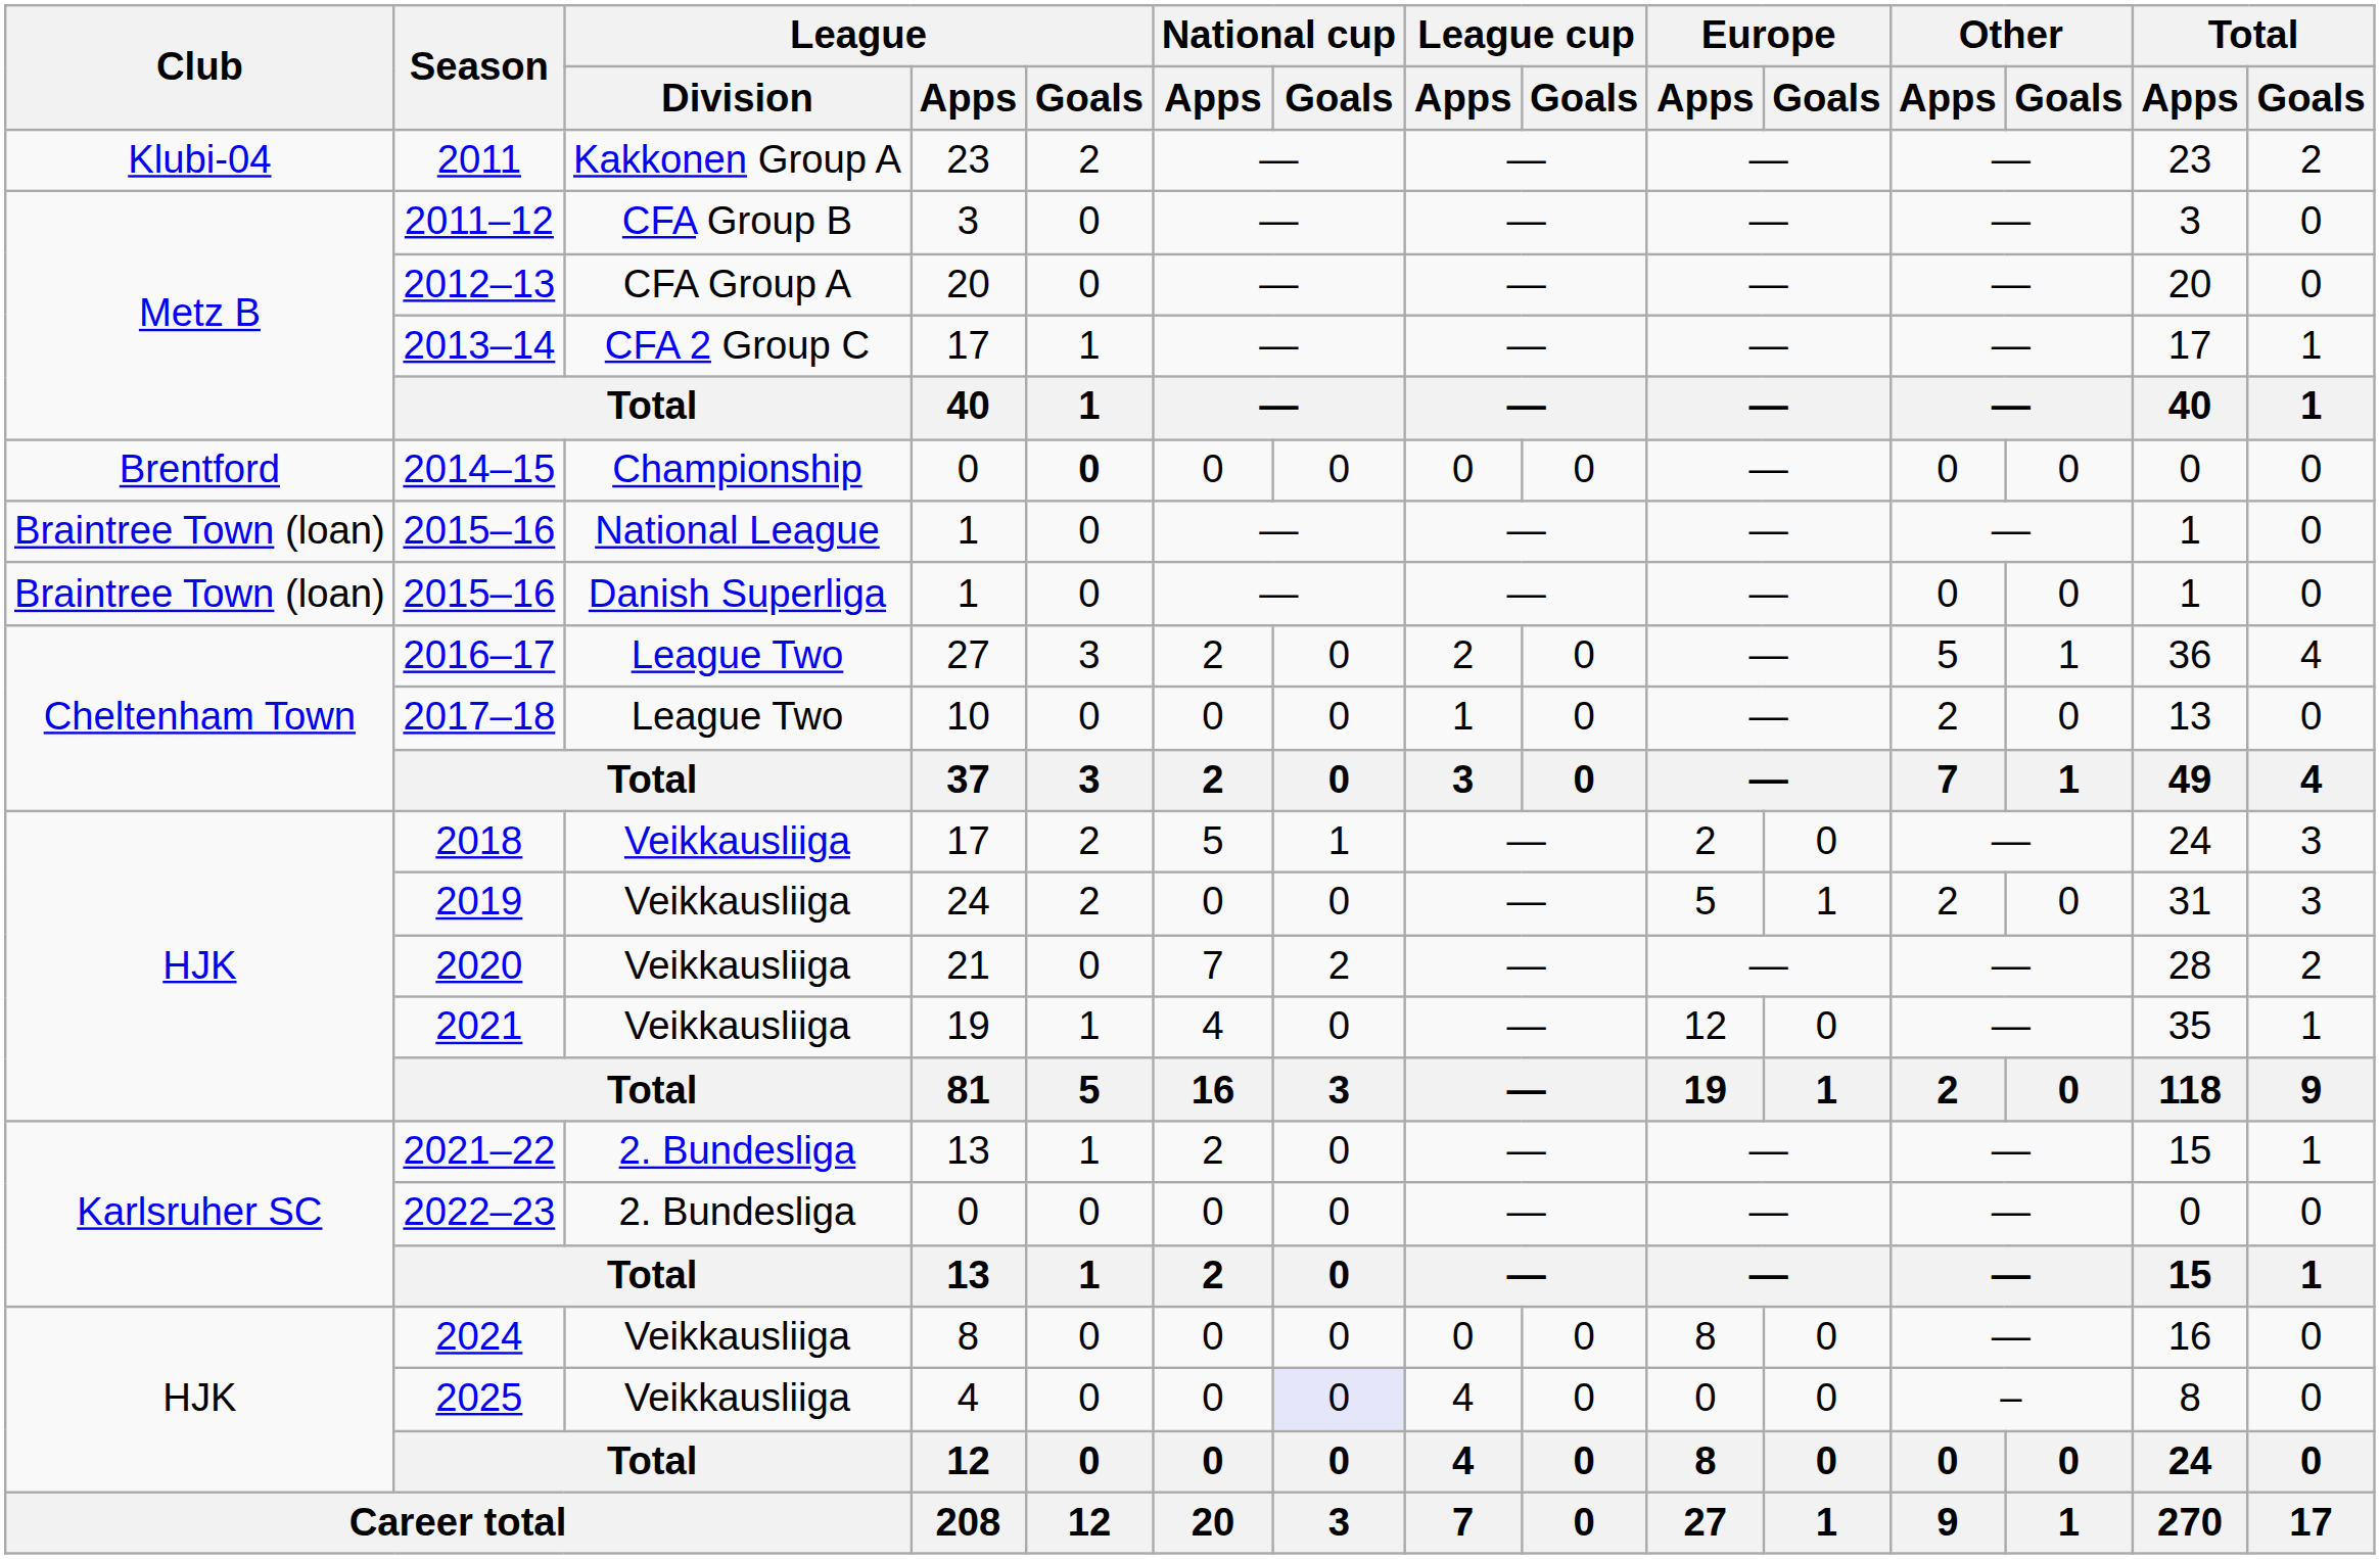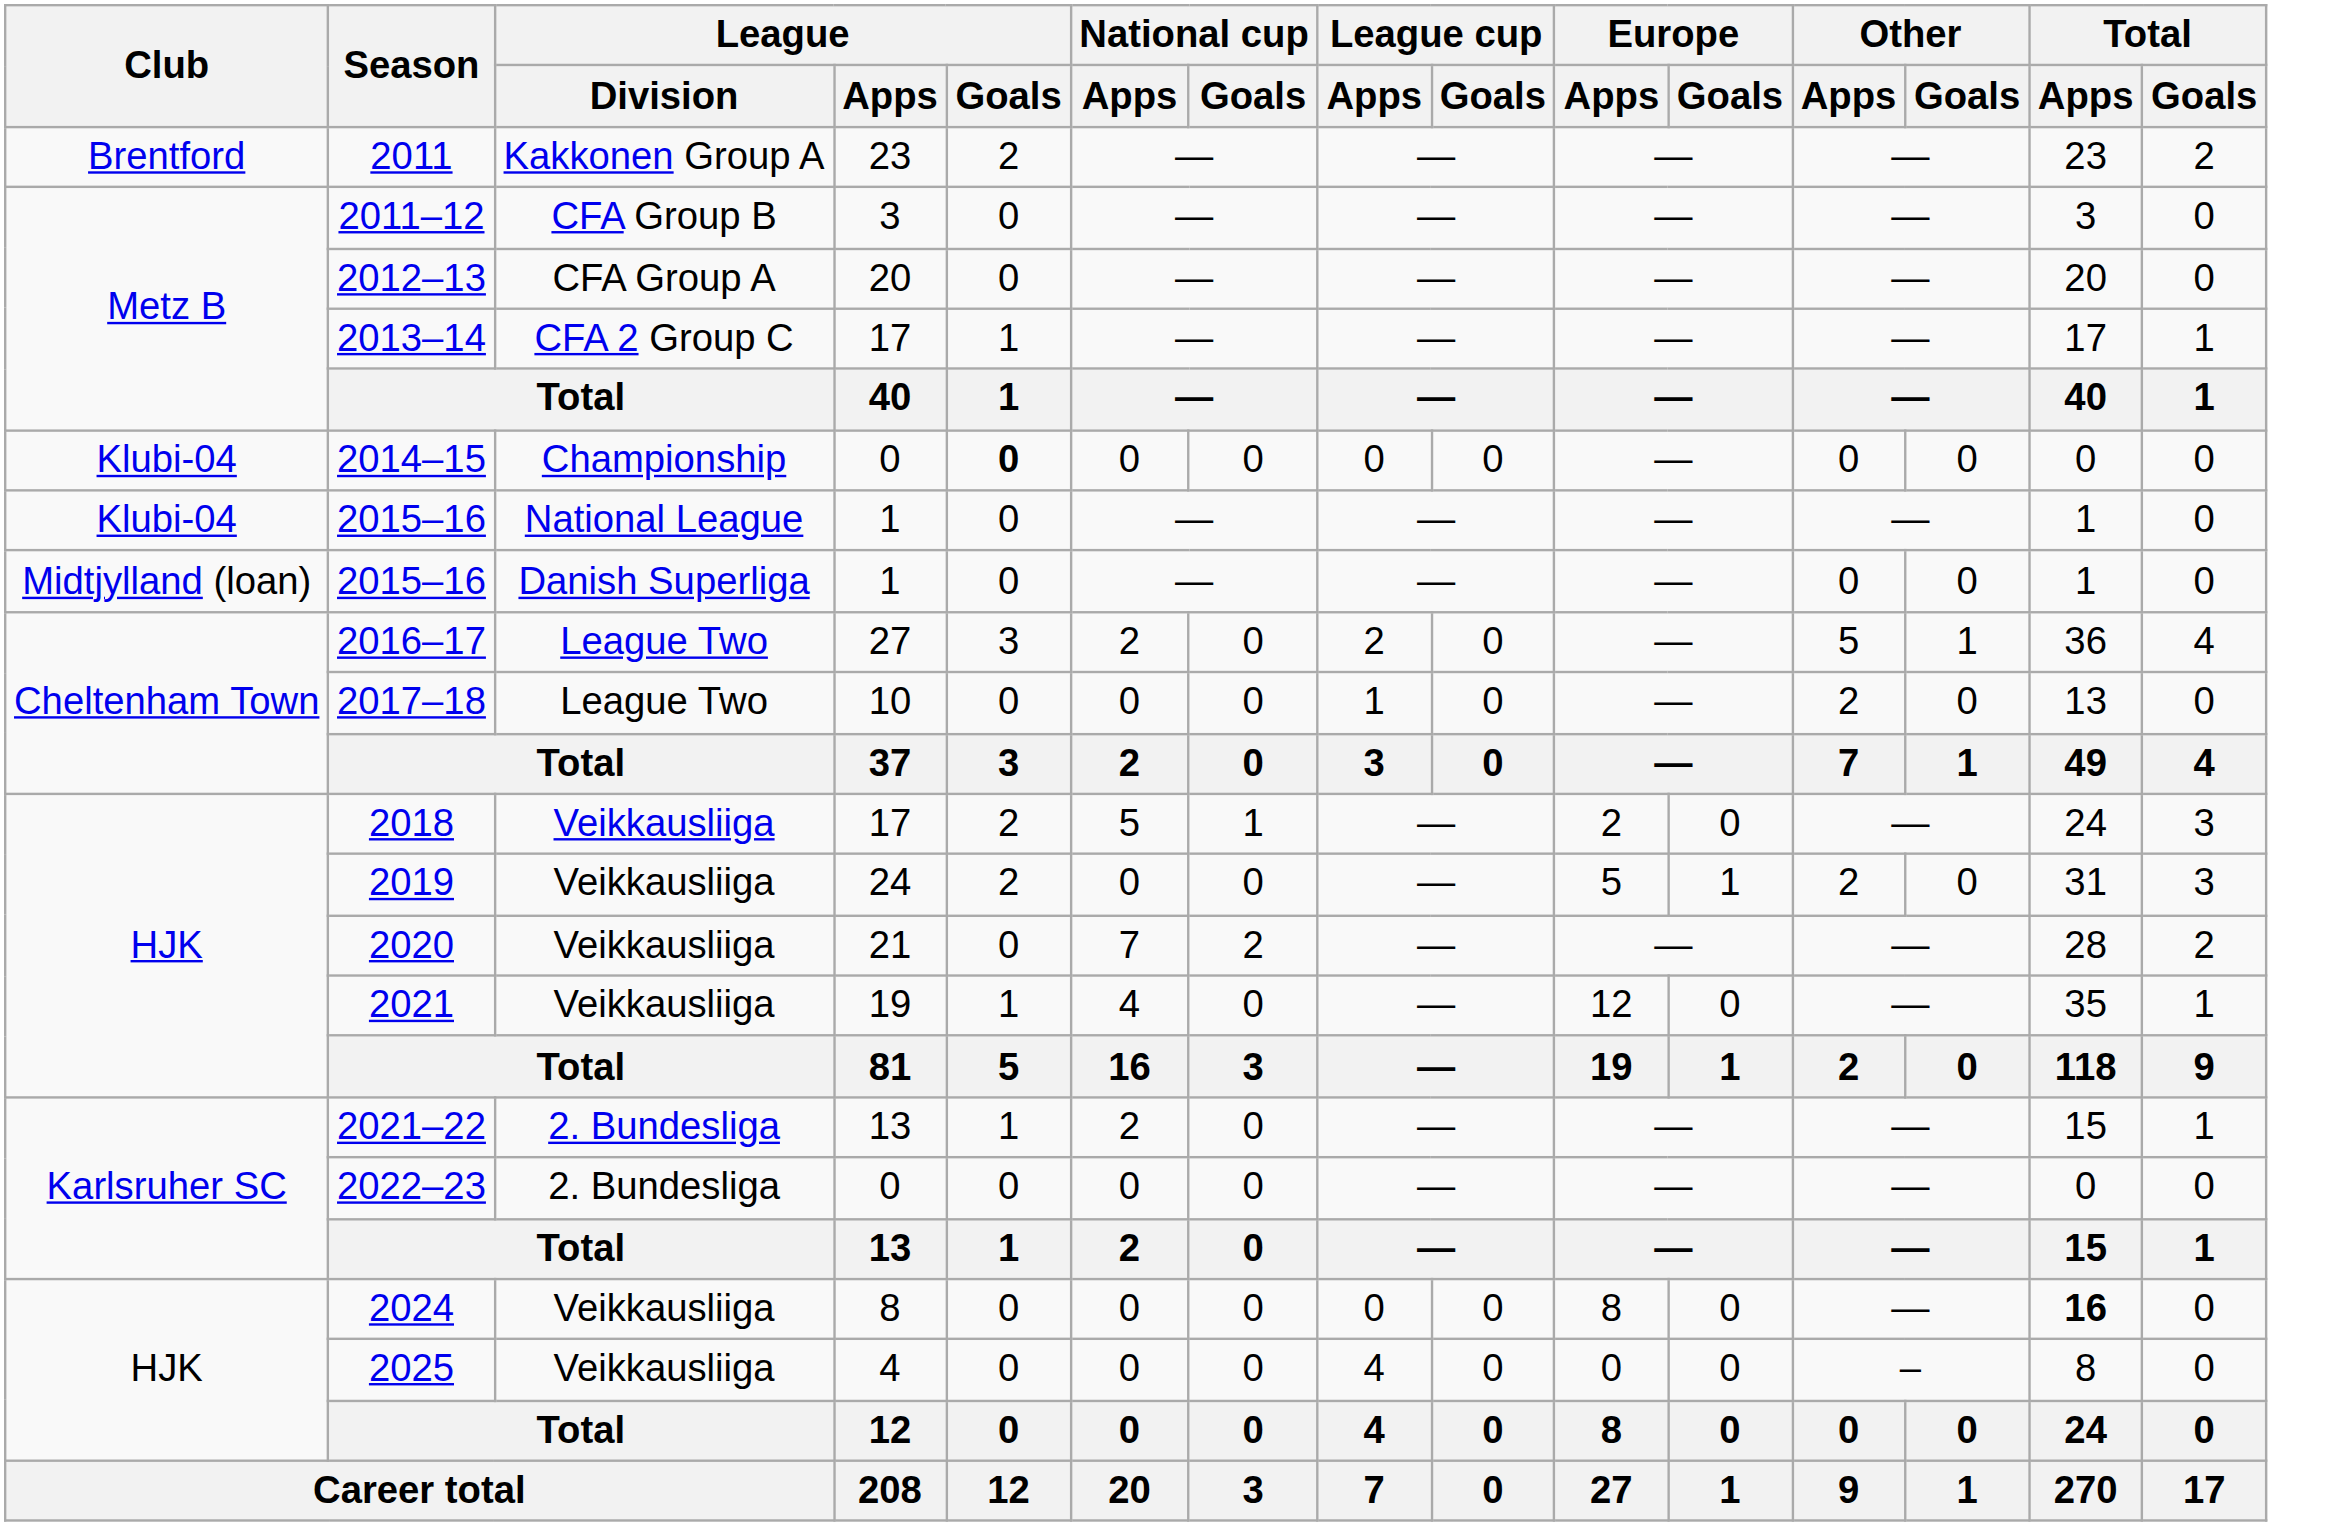 <table class="wikitable" style="text-align: center;">
 <tr>
 <th rowspan="2">Club</th>
 <th rowspan="2">Season</th>
 <th colspan="3">League</th>
 <th colspan="2">National cup</th>
 <th colspan="2">League cup</th>
 <th colspan="2">Europe</th>
 <th colspan="2">Other</th>
 <th colspan="2">Total</th>
 </tr>
 <tr>
 <th>Division</th>
 <th>Apps</th>
 <th>Goals</th>
 <th>Apps</th>
 <th>Goals</th>
 <th>Apps</th>
 <th>Goals</th>
 <th>Apps</th>
 <th>Goals</th>
 <th>Apps</th>
 <th>Goals</th>
 <th>Apps</th>
 <th>Goals</th>
 </tr>
 <tr>
-<td><a href='#'>Klubi-04</a></td>
+<td><a href='#'>Brentford</a></td>
 <td><a href='#'>2011</a></td>
 <td><a href='#'>Kakkonen</a> Group A</td>
 <td>23</td>
 <td>2</td>
 <td colspan="2">—</td>
 <td colspan="2">—</td>
 <td colspan="2">—</td>
 <td colspan="2">—</td>
 <td>23</td>
 <td>2</td>
 </tr>
 <tr>
 <td rowspan="4"><a href='#'>Metz B</a></td>
 <td><a href='#'>2011–12</a></td>
 <td><a href='#'>CFA</a> Group B</td>
 <td>3</td>
 <td>0</td>
 <td colspan="2">—</td>
 <td colspan="2">—</td>
 <td colspan="2">—</td>
 <td colspan="2">—</td>
 <td>3</td>
 <td>0</td>
 </tr>
 <tr>
 <td><a href='#'>2012–13</a></td>
 <td>CFA Group A</td>
 <td>20</td>
 <td>0</td>
 <td colspan="2">—</td>
 <td colspan="2">—</td>
 <td colspan="2">—</td>
 <td colspan="2">—</td>
 <td>20</td>
 <td>0</td>
 </tr>
 <tr>
 <td><a href='#'>2013–14</a></td>
 <td><a href='#'>CFA 2</a> Group C</td>
 <td>17</td>
 <td>1</td>
 <td colspan="2">—</td>
 <td colspan="2">—</td>
 <td colspan="2">—</td>
 <td colspan="2">—</td>
 <td>17</td>
 <td>1</td>
 </tr>
 <tr>
 <th colspan="2">Total</th>
 <th>40</th>
 <th>1</th>
 <th colspan="2">—</th>
 <th colspan="2">—</th>
 <th colspan="2">—</th>
 <th colspan="2">—</th>
 <th>40</th>
 <th>1</th>
 </tr>
 <tr>
-<td><a href='#'>Brentford</a></td>
+<td><a href='#'>Klubi-04</a></td>
 <td><a href='#'>2014–15</a></td>
 <td><a href='#'>Championship</a></td>
 <td>0</td>
 <td><strong>0</strong></td>
 <td>0</td>
 <td>0</td>
 <td>0</td>
 <td>0</td>
 <td colspan="2">—</td>
 <td>0</td>
 <td>0</td>
 <td>0</td>
 <td>0</td>
 </tr>
 <tr>
-<td><a href='#'>Braintree Town</a> (loan)</td>
+<td><a href='#'>Klubi-04</a></td>
 <td><a href='#'>2015–16</a></td>
 <td><a href='#'>National League</a></td>
 <td>1</td>
 <td>0</td>
 <td colspan="2">—</td>
 <td colspan="2">—</td>
 <td colspan="2">—</td>
 <td colspan="2">—</td>
 <td>1</td>
 <td>0</td>
 </tr>
 <tr>
-<td><a href='#'>Braintree Town</a> (loan)</td>
+<td><a href='#'>Midtjylland</a> (loan)</td>
 <td><a href='#'>2015–16</a></td>
 <td><a href='#'>Danish Superliga</a></td>
 <td>1</td>
 <td>0</td>
 <td colspan="2">—</td>
 <td colspan="2">—</td>
 <td colspan="2">—</td>
 <td>0</td>
 <td>0</td>
 <td>1</td>
 <td>0</td>
 </tr>
 <tr>
 <td rowspan="3"><a href='#'>Cheltenham Town</a></td>
 <td><a href='#'>2016–17</a></td>
 <td><a href='#'>League Two</a></td>
 <td>27</td>
 <td>3</td>
 <td>2</td>
 <td>0</td>
 <td>2</td>
 <td>0</td>
 <td colspan="2">—</td>
 <td>5</td>
 <td>1</td>
 <td>36</td>
 <td>4</td>
 </tr>
 <tr>
 <td><a href='#'>2017–18</a></td>
 <td>League Two</td>
 <td>10</td>
 <td>0</td>
 <td>0</td>
 <td>0</td>
 <td>1</td>
 <td>0</td>
 <td colspan="2">—</td>
 <td>2</td>
 <td>0</td>
 <td>13</td>
 <td>0</td>
 </tr>
 <tr>
 <th colspan="2">Total</th>
 <th>37</th>
 <th>3</th>
 <th>2</th>
 <th>0</th>
 <th>3</th>
 <th>0</th>
 <th colspan="2">—</th>
 <th>7</th>
 <th>1</th>
 <th>49</th>
 <th>4</th>
 </tr>
 <tr>
 <td rowspan="5"><a href='#'>HJK</a></td>
 <td><a href='#'>2018</a></td>
 <td><a href='#'>Veikkausliiga</a></td>
 <td>17</td>
 <td>2</td>
 <td>5</td>
 <td>1</td>
 <td colspan="2">—</td>
 <td>2</td>
 <td>0</td>
 <td colspan="2">—</td>
 <td>24</td>
 <td>3</td>
 </tr>
 <tr>
 <td><a href='#'>2019</a></td>
 <td>Veikkausliiga</td>
 <td>24</td>
 <td>2</td>
 <td>0</td>
 <td>0</td>
 <td colspan="2">—</td>
 <td>5</td>
 <td>1</td>
 <td>2</td>
 <td>0</td>
 <td>31</td>
 <td>3</td>
 </tr>
 <tr>
 <td><a href='#'>2020</a></td>
 <td>Veikkausliiga</td>
 <td>21</td>
 <td>0</td>
 <td>7</td>
 <td>2</td>
 <td colspan="2">—</td>
 <td colspan="2">—</td>
 <td colspan="2">—</td>
 <td>28</td>
 <td>2</td>
 </tr>
 <tr>
 <td><a href='#'>2021</a></td>
 <td>Veikkausliiga</td>
 <td>19</td>
 <td>1</td>
 <td>4</td>
 <td>0</td>
 <td colspan="2">—</td>
 <td>12</td>
 <td>0</td>
 <td colspan="2">—</td>
 <td>35</td>
 <td>1</td>
 </tr>
 <tr>
 <th colspan="2">Total</th>
 <th>81</th>
 <th>5</th>
 <th>16</th>
 <th>3</th>
 <th colspan="2">—</th>
 <th>19</th>
 <th>1</th>
 <th>2</th>
 <th>0</th>
 <th>118</th>
 <th>9</th>
 </tr>
 <tr>
 <td rowspan="3"><a href='#'>Karlsruher SC</a></td>
 <td><a href='#'>2021–22</a></td>
 <td><a href='#'>2. Bundesliga</a></td>
 <td>13</td>
 <td>1</td>
 <td>2</td>
 <td>0</td>
 <td colspan="2">—</td>
 <td colspan="2">—</td>
 <td colspan="2">—</td>
 <td>15</td>
 <td>1</td>
 </tr>
 <tr>
 <td><a href='#'>2022–23</a></td>
 <td>2. Bundesliga</td>
 <td>0</td>
 <td>0</td>
 <td>0</td>
 <td>0</td>
 <td colspan="2">—</td>
 <td colspan="2">—</td>
 <td colspan="2">—</td>
 <td>0</td>
 <td>0</td>
 </tr>
 <tr>
 <th colspan="2">Total</th>
 <th>13</th>
 <th>1</th>
 <th>2</th>
 <th>0</th>
 <th colspan="2">—</th>
 <th colspan="2">—</th>
 <th colspan="2">—</th>
 <th>15</th>
 <th>1</th>
 </tr>
 <tr>
 <td rowspan=3>HJK</td>
 <td><a href='#'>2024</a></td>
 <td>Veikkausliiga</td>
 <td>8</td>
 <td>0</td>
 <td>0</td>
 <td>0</td>
 <td>0</td>
 <td>0</td>
 <td>8</td>
 <td>0</td>
 <td colspan=2>—</td>
-<td>16</td>
+<td><strong>16</strong></td>
 <td>0</td>
 </tr>
 <tr>
 <td><a href='#'>2025</a></td>
 <td>Veikkausliiga</td>
 <td>4</td>
 <td>0</td>
 <td>0</td>
-<td style="background: lavender;">0</td>
+<td>0</td>
 <td>4</td>
 <td>0</td>
 <td>0</td>
 <td>0</td>
 <td colspan=2>–</td>
 <td>8</td>
 <td>0</td>
 </tr>
 <tr>
 <th colspan=2>Total</th>
 <th>12</th>
 <th>0</th>
 <th>0</th>
 <th>0</th>
 <th>4</th>
 <th>0</th>
 <th>8</th>
 <th>0</th>
 <th>0</th>
 <th>0</th>
 <th>24</th>
 <th>0</th>
 </tr>
 <tr>
 <th colspan="3">Career total</th>
 <th>208</th>
 <th>12</th>
 <th>20</th>
 <th>3</th>
 <th>7</th>
 <th>0</th>
 <th>27</th>
 <th>1</th>
 <th>9</th>
 <th>1</th>
 <th>270</th>
 <th>17</th>
 </tr>
 </table>
